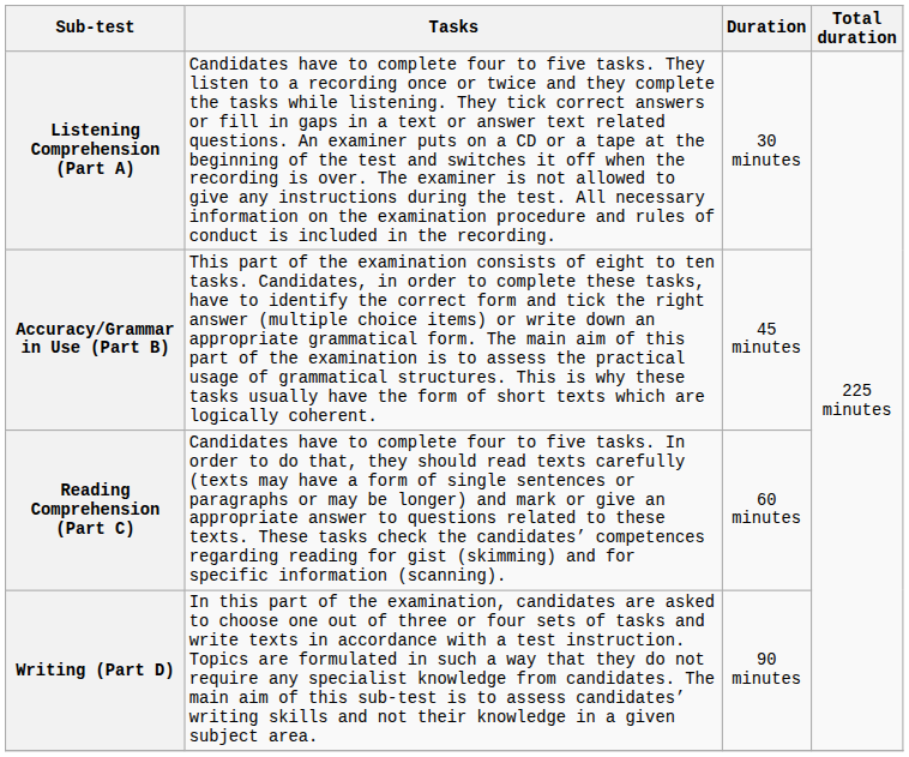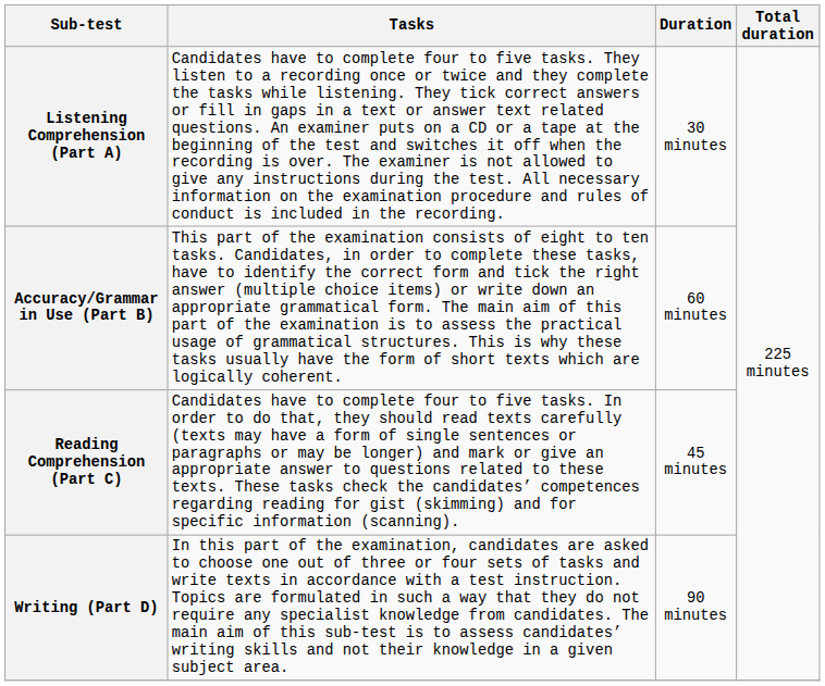 <table class="wikitable" width="80%">
 <tr>
 <th scope="col">Sub-test</th>
 <th scope="col">Tasks</th>
 <th scope="col">Duration</th>
 <th scope="col">Total duration</th>
 </tr>
 <tr>
 <th scope="row">Listening Comprehension (Part A)</th>
 <td>Candidates have to complete four to five tasks. They listen to a recording once or twice and they complete the tasks while listening. They tick correct answers or fill in gaps in a text or answer text related questions. An examiner puts on a CD or a tape at the beginning of the test and switches it off when the recording is over. The examiner is not allowed to give any instructions during the test. All necessary information on the examination procedure and rules of conduct is included in the recording.</td>
 <td align="center">30 minutes</td>
 <td rowspan="4" style="text-align: center;">225 minutes</td>
 </tr>
 <tr>
 <th scope="row">Accuracy/Grammar in Use (Part B)</th>
 <td>This part of the examination consists of eight to ten tasks. Candidates, in order to complete these tasks, have to identify the correct form and tick the right answer (multiple choice items) or write down an appropriate grammatical form. The main aim of this part of the examination is to assess the practical usage of grammatical structures. This is why these tasks usually have the form of short texts which are logically coherent.</td>
-<td align="center">45 minutes</td>
+<td align="center">60 minutes</td>
 </tr>
 <tr>
 <th scope="row">Reading Comprehension (Part C)</th>
 <td>Candidates have to complete four to five tasks. In order to do that, they should read texts carefully (texts may have a form of single sentences or paragraphs or may be longer) and mark or give an appropriate answer to questions related to these texts. These tasks check the candidates’ competences regarding reading for gist (skimming) and for specific information (scanning).</td>
-<td align="center">60 minutes</td>
+<td align="center">45 minutes</td>
 </tr>
 <tr>
 <th scope="row">Writing (Part D)</th>
 <td>In this part of the examination, candidates are asked to choose one out of three or four sets of tasks and write texts in accordance with a test instruction. Topics are formulated in such a way that they do not require any specialist knowledge from candidates. The main aim of this sub-test is to assess candidates’ writing skills and not their knowledge in a given subject area.</td>
 <td align="center">90 minutes</td>
 </tr>
 <tr>
 </tr>
 </table>
